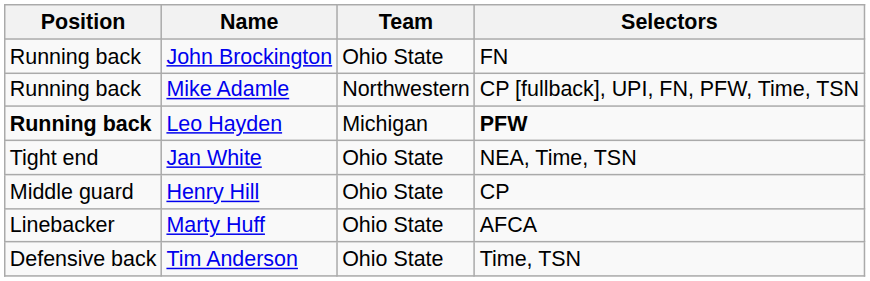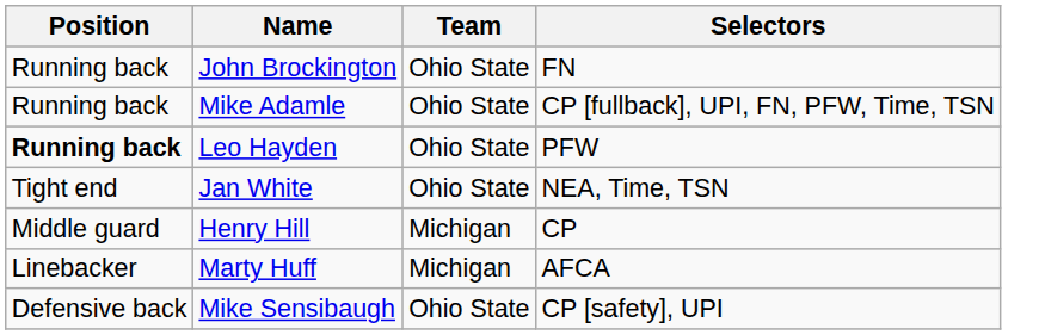 <table class="wikitable" style="font-size: 90%">
 <tr>
 <th>Position</th>
 <th>Name</th>
 <th>Team</th>
 <th>Selectors</th>
 </tr>
 <tr>
 <td>Running back</td>
 <td><a href='#'>John Brockington</a></td>
 <td>Ohio State</td>
 <td>FN</td>
 </tr>
 <tr>
 <td>Running back</td>
 <td><a href='#'>Mike Adamle</a></td>
-<td>Northwestern</td>
+<td>Ohio State</td>
 <td>CP [fullback], UPI, FN, PFW, Time, TSN</td>
 </tr>
 <tr>
 <td><strong>Running back</strong></td>
 <td><a href='#'>Leo Hayden</a></td>
-<td>Michigan</td>
-<td><strong>PFW</strong></td>
+<td>Ohio State</td>
+<td>PFW</td>
 </tr>
 <tr>
 <td>Tight end</td>
 <td><a href='#'>Jan White</a></td>
 <td>Ohio State</td>
 <td>NEA, Time, TSN</td>
 </tr>
 <tr>
 <td>Middle guard</td>
 <td><a href='#'>Henry Hill</a></td>
-<td>Ohio State</td>
+<td>Michigan</td>
 <td>CP</td>
 </tr>
 <tr>
 <td>Linebacker</td>
 <td><a href='#'>Marty Huff</a></td>
-<td>Ohio State</td>
+<td>Michigan</td>
 <td>AFCA</td>
 </tr>
 <tr>
 <td>Defensive back</td>
-<td><a href='#'>Tim Anderson</a></td>
+<td><a href='#'>Mike Sensibaugh</a></td>
 <td>Ohio State</td>
-<td>Time, TSN</td>
+<td>CP [safety], UPI</td>
 </tr>
 </table>
